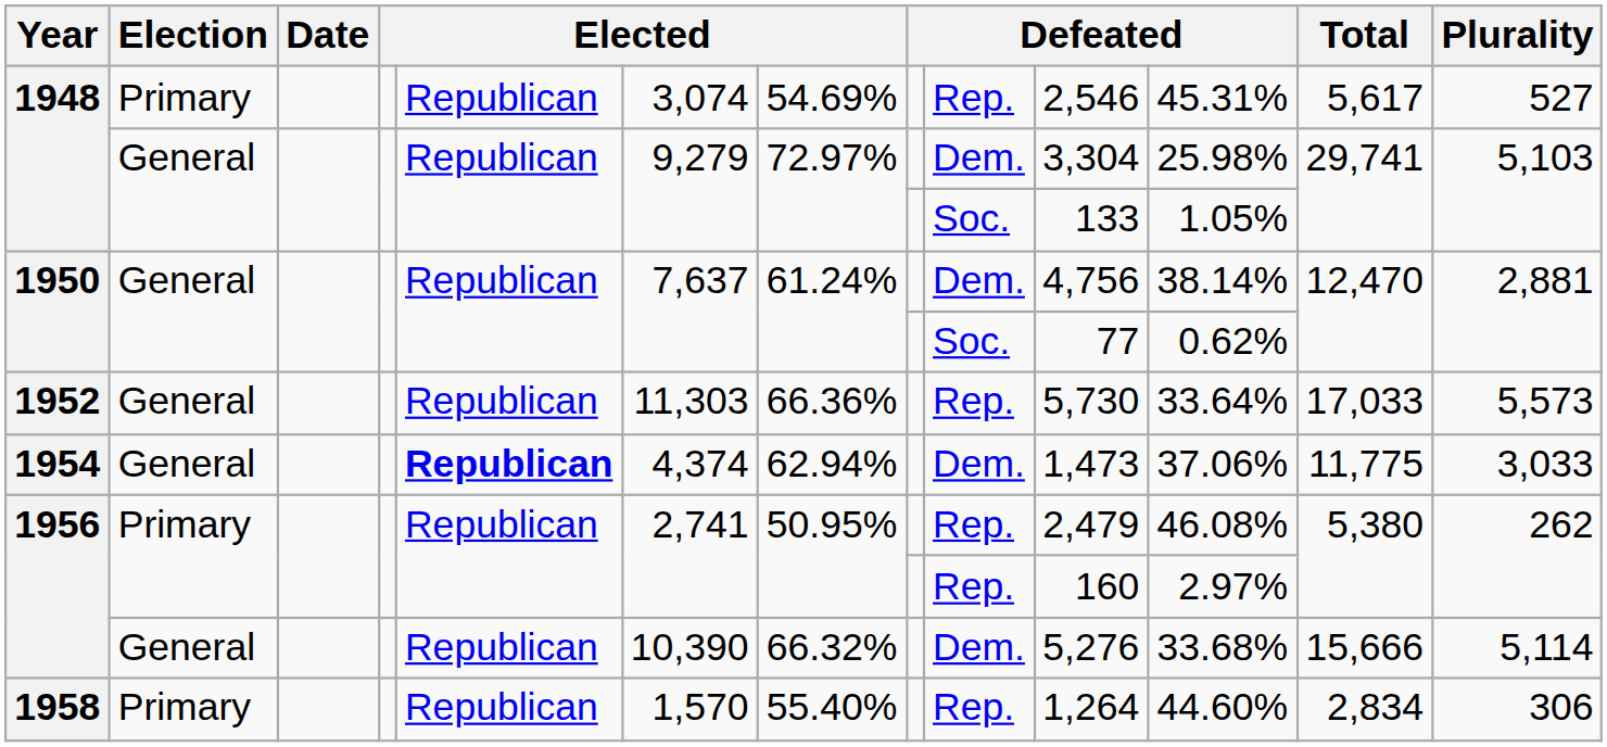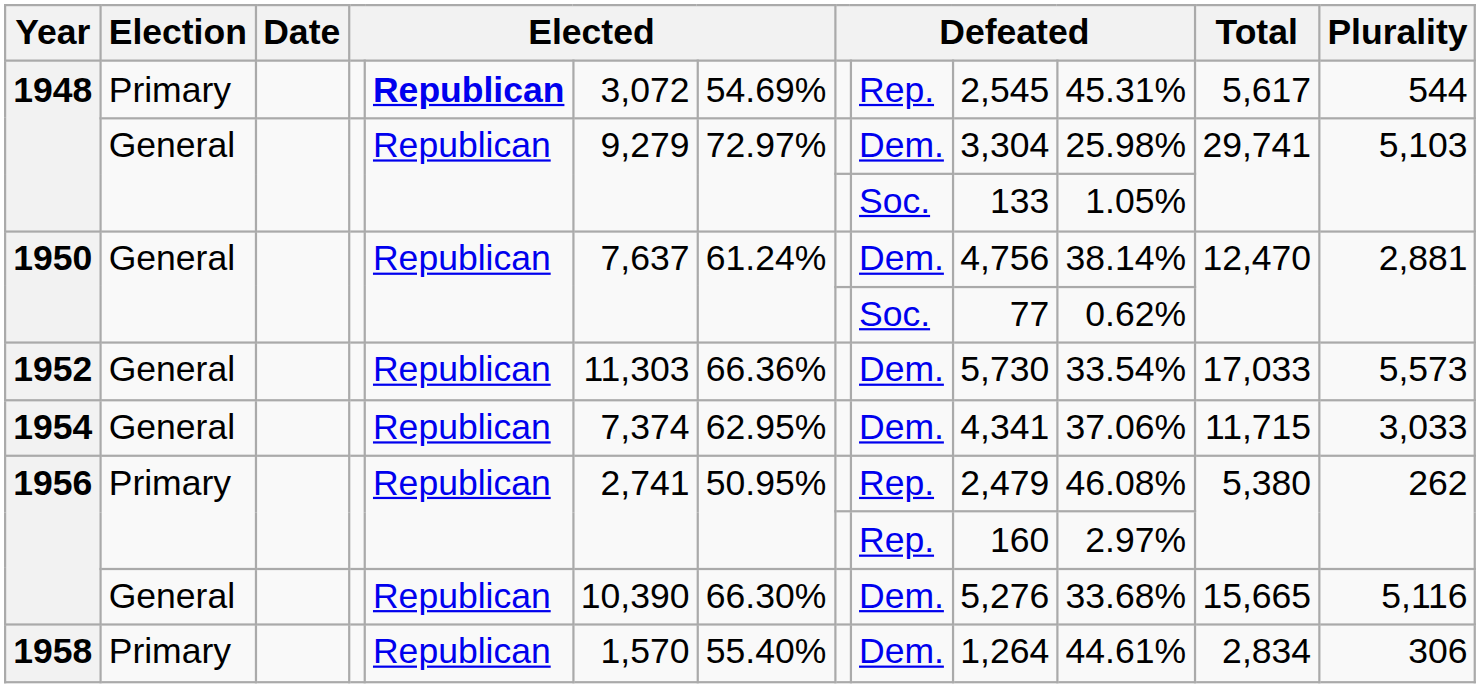 <table class=wikitable>
 <tr>
 <th>Year</th>
 <th>Election</th>
 <th>Date</th>
 <th ! colspan="4">Elected</th>
 <th ! colspan="4">Defeated</th>
 <th>Total</th>
 <th>Plurality</th>
 </tr>
 <tr>
 <th rowspan="3" valign="top">1948</th>
 <td valign="top">Primary</td>
 <td valign="top"></td>
 <td valign="top"></td>
-<td valign="top" ><a href='#'>Republican</a></td>
-<td valign="top" align="right">3,074</td>
+<td valign="top" ><strong><a href='#'>Republican</a></strong></td>
+<td valign="top" align="right">3,072</td>
 <td valign="top" align="right">54.69%</td>
 <td valign="top"></td>
 <td valign="top" ><a href='#'>Rep.</a></td>
-<td valign="top" align="right">2,546</td>
+<td valign="top" align="right">2,545</td>
 <td valign="top" align="right">45.31%</td>
 <td valign="top" align="right">5,617</td>
-<td valign="top" align="right">527</td>
+<td valign="top" align="right">544</td>
 </tr>
 <tr>
 <td rowspan="2" valign="top">General</td>
 <td rowspan="2" valign="top"></td>
 <td rowspan="2" valign="top"></td>
 <td rowspan="2" valign="top" ><a href='#'>Republican</a></td>
 <td rowspan="2" valign="top" align="right">9,279</td>
 <td rowspan="2" valign="top" align="right">72.97%</td>
 <td valign="top"></td>
 <td valign="top" ><a href='#'>Dem.</a></td>
 <td valign="top" align="right">3,304</td>
 <td valign="top" align="right">25.98%</td>
 <td rowspan="2" valign="top" align="right">29,741</td>
 <td rowspan="2" valign="top" align="right">5,103</td>
 </tr>
 <tr>
 <td valign="top"></td>
 <td valign="top" ><a href='#'>Soc.</a></td>
 <td valign="top" align="right">133</td>
 <td valign="top" align="right">1.05%</td>
 </tr>
 <tr>
 <th rowspan="2" valign="top">1950</th>
 <td rowspan="2" valign="top">General</td>
 <td rowspan="2" valign="top"></td>
 <td rowspan="2" valign="top"></td>
 <td rowspan="2" valign="top" ><a href='#'>Republican</a></td>
 <td rowspan="2" valign="top" align="right">7,637</td>
 <td rowspan="2" valign="top" align="right">61.24%</td>
 <td valign="top"></td>
 <td valign="top" ><a href='#'>Dem.</a></td>
 <td valign="top" align="right">4,756</td>
 <td valign="top" align="right">38.14%</td>
 <td rowspan="2" valign="top" align="right">12,470</td>
 <td rowspan="2" valign="top" align="right">2,881</td>
 </tr>
 <tr>
 <td valign="top"></td>
 <td valign="top" ><a href='#'>Soc.</a></td>
 <td valign="top" align="right">77</td>
 <td valign="top" align="right">0.62%</td>
 </tr>
 <tr>
 <th valign="top">1952</th>
 <td valign="top">General</td>
 <td valign="top"></td>
 <td valign="top"></td>
 <td valign="top" ><a href='#'>Republican</a></td>
 <td valign="top" align="right">11,303</td>
 <td valign="top" align="right">66.36%</td>
 <td valign="top"></td>
-<td valign="top" ><a href='#'>Rep.</a></td>
+<td valign="top" ><a href='#'>Dem.</a></td>
 <td valign="top" align="right">5,730</td>
-<td valign="top" align="right">33.64%</td>
+<td valign="top" align="right">33.54%</td>
 <td valign="top" align="right">17,033</td>
 <td valign="top" align="right">5,573</td>
 </tr>
 <tr>
 <th valign="top">1954</th>
 <td valign="top">General</td>
 <td valign="top"></td>
 <td valign="top"></td>
-<td valign="top" ><strong><a href='#'>Republican</a></strong></td>
-<td valign="top" align="right">4,374</td>
-<td valign="top" align="right">62.94%</td>
+<td valign="top" ><a href='#'>Republican</a></td>
+<td valign="top" align="right">7,374</td>
+<td valign="top" align="right">62.95%</td>
 <td valign="top"></td>
 <td valign="top" ><a href='#'>Dem.</a></td>
-<td valign="top" align="right">1,473</td>
+<td valign="top" align="right">4,341</td>
 <td valign="top" align="right">37.06%</td>
-<td valign="top" align="right">11,775</td>
+<td valign="top" align="right">11,715</td>
 <td valign="top" align="right">3,033</td>
 </tr>
 <tr>
 <th rowspan="3" valign="top">1956</th>
 <td rowspan="2" valign="top">Primary</td>
 <td rowspan="2" valign="top"></td>
 <td rowspan="2" valign="top"></td>
 <td rowspan="2" valign="top" ><a href='#'>Republican</a></td>
 <td rowspan="2" valign="top" align="right">2,741</td>
 <td rowspan="2" valign="top" align="right">50.95%</td>
 <td valign="top"></td>
 <td valign="top" ><a href='#'>Rep.</a></td>
 <td valign="top" align="right">2,479</td>
 <td valign="top" align="right">46.08%</td>
 <td rowspan="2" valign="top" align="right">5,380</td>
 <td rowspan="2" valign="top" align="right">262</td>
 </tr>
 <tr>
 <td valign="top"></td>
 <td valign="top" ><a href='#'>Rep.</a></td>
 <td valign="top" align="right">160</td>
 <td valign="top" align="right">2.97%</td>
 </tr>
 <tr>
 <td valign="top">General</td>
 <td valign="top"></td>
 <td valign="top"></td>
 <td valign="top" ><a href='#'>Republican</a></td>
 <td valign="top" align="right">10,390</td>
-<td valign="top" align="right">66.32%</td>
+<td valign="top" align="right">66.30%</td>
 <td valign="top"></td>
 <td valign="top" ><a href='#'>Dem.</a></td>
 <td valign="top" align="right">5,276</td>
 <td valign="top" align="right">33.68%</td>
-<td valign="top" align="right">15,666</td>
-<td valign="top" align="right">5,114</td>
+<td valign="top" align="right">15,665</td>
+<td valign="top" align="right">5,116</td>
 </tr>
 <tr>
 <th valign="top">1958</th>
 <td valign="top">Primary</td>
 <td valign="top"></td>
 <td valign="top"></td>
 <td valign="top" ><a href='#'>Republican</a></td>
 <td valign="top" align="right">1,570</td>
 <td valign="top" align="right">55.40%</td>
 <td valign="top"></td>
-<td valign="top" ><a href='#'>Rep.</a></td>
+<td valign="top" ><a href='#'>Dem.</a></td>
 <td valign="top" align="right">1,264</td>
-<td valign="top" align="right">44.60%</td>
+<td valign="top" align="right">44.61%</td>
 <td valign="top" align="right">2,834</td>
 <td valign="top" align="right">306</td>
 </tr>
 </table>
